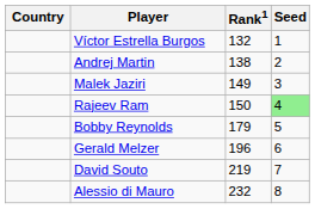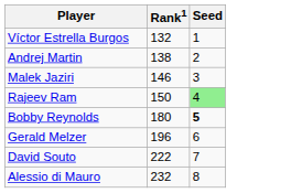 <table class="sortable wikitable">
 <tr>
-<th width="70">Country</th>
 <th width="175">Player</th>
 <th>Rank<sup>1</sup></th>
 <th>Seed</th>
 </tr>
 <tr>
-<td></td>
 <td><a href='#'>Víctor Estrella Burgos</a></td>
 <td>132</td>
 <td>1</td>
 </tr>
 <tr>
-<td></td>
 <td><a href='#'>Andrej Martin</a></td>
 <td>138</td>
 <td>2</td>
 </tr>
 <tr>
-<td></td>
 <td><a href='#'>Malek Jaziri</a></td>
-<td>149</td>
+<td>146</td>
 <td>3</td>
 </tr>
 <tr>
-<td></td>
 <td><a href='#'>Rajeev Ram</a></td>
 <td>150</td>
 <td style="background: lightgreen;">4</td>
 </tr>
 <tr>
-<td></td>
 <td><a href='#'>Bobby Reynolds</a></td>
-<td>179</td>
-<td>5</td>
+<td>180</td>
+<td><strong>5</strong></td>
 </tr>
 <tr>
-<td></td>
 <td><a href='#'>Gerald Melzer</a></td>
 <td>196</td>
 <td>6</td>
 </tr>
 <tr>
-<td></td>
 <td><a href='#'>David Souto</a></td>
-<td>219</td>
+<td>222</td>
 <td>7</td>
 </tr>
 <tr>
-<td></td>
 <td><a href='#'>Alessio di Mauro</a></td>
 <td>232</td>
 <td>8</td>
 </tr>
 </table>
